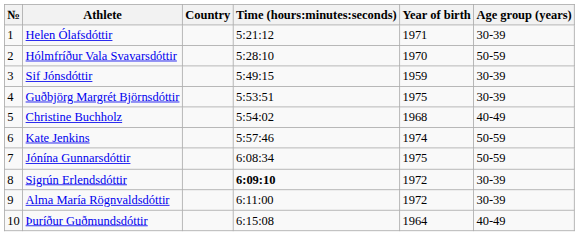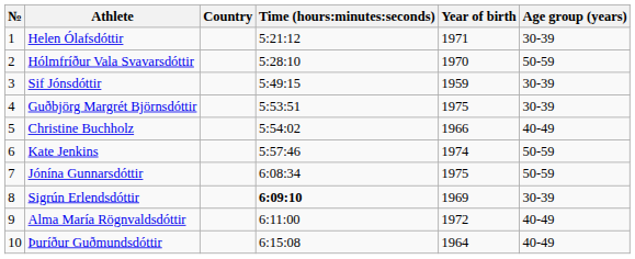 <table class="sortable wikitable" style="font-size:95%;">
 <tr>
 <th>№</th>
 <th>Athlete</th>
 <th>Country</th>
 <th>Time (hours:minutes:seconds)</th>
 <th>Year of birth</th>
 <th>Age group (years)</th>
 </tr>
 <tr>
 <td>1</td>
 <td><a href='#'>Helen Ólafsdóttir</a></td>
 <td></td>
 <td>5:21:12</td>
 <td>1971</td>
 <td>30-39</td>
 </tr>
 <tr>
 <td>2</td>
 <td><a href='#'>Hólmfríður Vala Svavarsdóttir</a></td>
 <td></td>
 <td>5:28:10</td>
 <td>1970</td>
 <td>50-59</td>
 </tr>
 <tr>
 <td>3</td>
 <td><a href='#'>Sif Jónsdóttir</a></td>
 <td></td>
 <td>5:49:15</td>
 <td>1959</td>
 <td>30-39</td>
 </tr>
 <tr>
 <td>4</td>
 <td><a href='#'>Guðbjörg Margrét Björnsdóttir</a></td>
 <td></td>
 <td>5:53:51</td>
 <td>1975</td>
 <td>30-39</td>
 </tr>
 <tr>
 <td>5</td>
 <td><a href='#'>Christine Buchholz</a></td>
 <td></td>
 <td>5:54:02</td>
-<td>1968</td>
+<td>1966</td>
 <td>40-49</td>
 </tr>
 <tr>
 <td>6</td>
 <td><a href='#'>Kate Jenkins</a></td>
 <td></td>
 <td>5:57:46</td>
 <td>1974</td>
 <td>50-59</td>
 </tr>
 <tr>
 <td>7</td>
 <td><a href='#'>Jónína Gunnarsdóttir</a></td>
 <td></td>
 <td>6:08:34</td>
 <td>1975</td>
 <td>50-59</td>
 </tr>
 <tr>
 <td>8</td>
 <td><a href='#'>Sigrún Erlendsdóttir</a></td>
 <td></td>
 <td><strong>6:09:10</strong></td>
-<td>1972</td>
+<td>1969</td>
 <td>30-39</td>
 </tr>
 <tr>
 <td>9</td>
 <td><a href='#'>Alma María Rögnvaldsdóttir</a></td>
 <td></td>
 <td>6:11:00</td>
 <td>1972</td>
-<td>30-39</td>
+<td>40-49</td>
 </tr>
 <tr>
 <td>10</td>
 <td><a href='#'>Þuríður Guðmundsdóttir</a></td>
 <td></td>
 <td>6:15:08</td>
 <td>1964</td>
 <td>40-49</td>
 </tr>
 </table>
